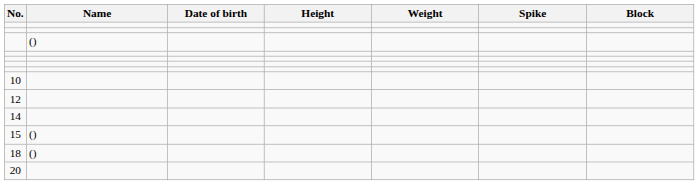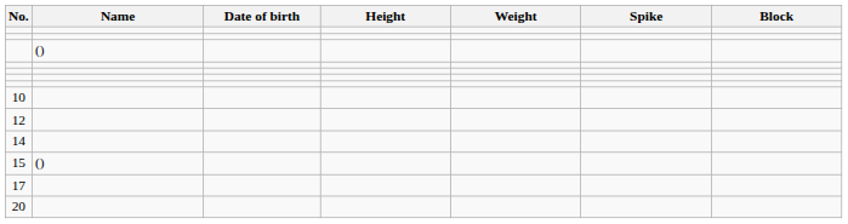 <table class="wikitable sortable" style="font-size:100%; text-align:center;">
 <tr>
 <th>No.</th>
 <th style="width:12em">Name</th>
 <th style="width:8em">Date of birth</th>
 <th style="width:9em">Height</th>
 <th style="width:9em">Weight</th>
 <th style="width:9em">Spike</th>
 <th style="width:9em">Block</th>
 </tr>
 <tr>
 <td></td>
 <td align=left> </td>
 <td align=right></td>
 <td></td>
 <td></td>
 <td></td>
 <td></td>
 </tr>
 <tr>
 <td></td>
 <td align=left> </td>
 <td align=right></td>
 <td></td>
 <td></td>
 <td></td>
 <td></td>
 </tr>
 <tr>
 <td></td>
 <td align=left>  ()</td>
 <td align=right></td>
 <td></td>
 <td></td>
 <td></td>
 <td></td>
 </tr>
 <tr>
 <td></td>
 <td align=left> </td>
 <td align=right></td>
 <td></td>
 <td></td>
 <td></td>
 <td></td>
 </tr>
 <tr>
 <td></td>
 <td align=left> </td>
 <td align=right></td>
 <td></td>
 <td></td>
 <td></td>
 <td></td>
 </tr>
 <tr>
 <td></td>
 <td align=left> </td>
 <td align=right></td>
 <td></td>
 <td></td>
 <td></td>
 <td></td>
 </tr>
 <tr>
 <td></td>
 <td align=left> </td>
 <td align=right></td>
 <td></td>
 <td></td>
 <td></td>
 <td></td>
 </tr>
 <tr>
 <td>10</td>
 <td align=left> </td>
 <td align=right></td>
 <td></td>
 <td></td>
 <td></td>
 <td></td>
 </tr>
 <tr>
 <td>12</td>
 <td align=left> </td>
 <td align=right></td>
 <td></td>
 <td></td>
 <td></td>
 <td></td>
 </tr>
 <tr>
 <td>14</td>
 <td align=left> </td>
 <td align=right></td>
 <td></td>
 <td></td>
 <td></td>
 <td></td>
 </tr>
 <tr>
 <td>15</td>
 <td align=left>  ()</td>
 <td align=right></td>
 <td></td>
 <td></td>
 <td></td>
 <td></td>
 </tr>
 <tr>
-<td>18</td>
-<td align=left>  ()</td>
+<td>17</td>
+<td align=left> </td>
 <td align=right></td>
 <td></td>
 <td></td>
 <td></td>
 <td></td>
 </tr>
 <tr>
 <td>20</td>
 <td align=left> </td>
 <td align=right></td>
 <td></td>
 <td></td>
 <td></td>
 <td></td>
 </tr>
 </table>
